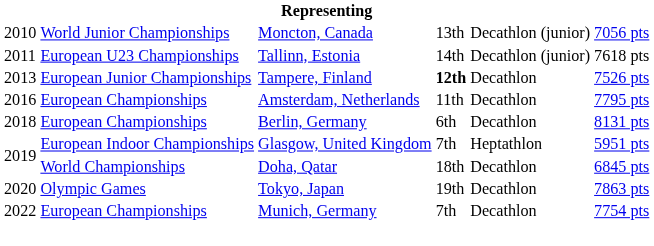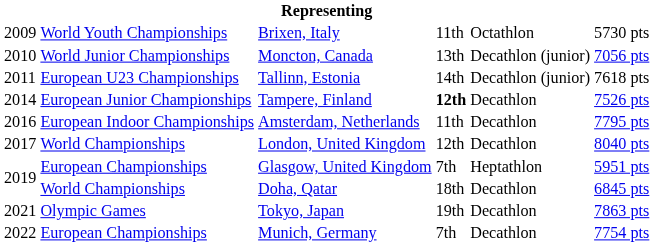 <table>
 <tr>
 <th colspan="6">Representing </th>
+</tr>
+<tr>
+<td>2009</td>
+<td><a href='#'>World Youth Championships</a></td>
+<td><a href='#'>Brixen, Italy</a></td>
+<td>11th</td>
+<td>Octathlon</td>
+<td>5730 pts</td>
 </tr>
 <tr>
 <td>2010</td>
 <td><a href='#'>World Junior Championships</a></td>
 <td><a href='#'>Moncton, Canada</a></td>
 <td>13th</td>
 <td>Decathlon (junior)</td>
 <td><a href='#'>7056 pts</a></td>
 </tr>
 <tr>
 <td>2011</td>
 <td><a href='#'>European U23 Championships</a></td>
 <td><a href='#'>Tallinn, Estonia</a></td>
 <td>14th</td>
 <td>Decathlon (junior)</td>
 <td>7618 pts</td>
 </tr>
 <tr>
-<td>2013</td>
+<td>2014</td>
 <td><a href='#'>European Junior Championships</a></td>
 <td><a href='#'>Tampere, Finland</a></td>
 <td><strong>12th</strong></td>
 <td>Decathlon</td>
 <td><a href='#'>7526 pts</a></td>
 </tr>
 <tr>
 <td>2016</td>
-<td><a href='#'>European Championships</a></td>
+<td><a href='#'>European Indoor Championships</a></td>
 <td><a href='#'>Amsterdam, Netherlands</a></td>
 <td>11th</td>
 <td>Decathlon</td>
 <td><a href='#'>7795 pts</a></td>
 </tr>
 <tr>
-<td>2018</td>
-<td><a href='#'>European Championships</a></td>
-<td><a href='#'>Berlin, Germany</a></td>
-<td>6th</td>
+<td>2017</td>
+<td><a href='#'>World Championships</a></td>
+<td><a href='#'>London, United Kingdom</a></td>
+<td>12th</td>
 <td>Decathlon</td>
-<td><a href='#'>8131 pts</a></td>
+<td><a href='#'>8040 pts</a></td>
 </tr>
 <tr>
 <td rowspan=2>2019</td>
-<td><a href='#'>European Indoor Championships</a></td>
+<td><a href='#'>European Championships</a></td>
 <td><a href='#'>Glasgow, United Kingdom</a></td>
 <td>7th</td>
 <td>Heptathlon</td>
 <td><a href='#'>5951 pts</a></td>
 </tr>
 <tr>
 <td><a href='#'>World Championships</a></td>
 <td><a href='#'>Doha, Qatar</a></td>
 <td>18th</td>
 <td>Decathlon</td>
 <td><a href='#'>6845 pts</a></td>
 </tr>
 <tr>
-<td>2020</td>
+<td>2021</td>
 <td><a href='#'>Olympic Games</a></td>
 <td><a href='#'>Tokyo, Japan</a></td>
 <td>19th</td>
 <td>Decathlon</td>
 <td><a href='#'>7863 pts</a></td>
 </tr>
 <tr>
 <td>2022</td>
 <td><a href='#'>European Championships</a></td>
 <td><a href='#'>Munich, Germany</a></td>
 <td>7th</td>
 <td>Decathlon</td>
 <td><a href='#'>7754 pts</a></td>
 </tr>
 </table>
